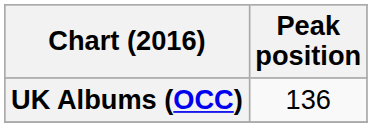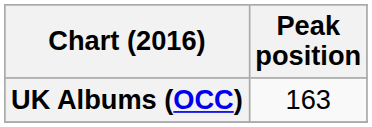 <table class="wikitable sortable plainrowheaders" style="text-align:center">
 <tr>
 <th scope="col">Chart (2016)</th>
 <th scope="col">Peak<br> position</th>
 </tr>
 <tr>
 <th scope="row">UK Albums (<a href='#'>OCC</a>)</th>
-<td>136</td>
+<td>163</td>
 </tr>
 <tr>
 </tr>
 <tr>
 </tr>
 <tr>
 </tr>
 <tr>
 </tr>
 <tr>
 </tr>
 <tr>
 </tr>
 <tr>
 </tr>
 </table>
